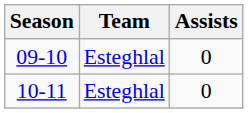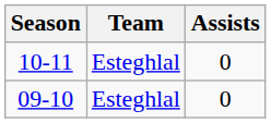 <table class="wikitable" style="text-align: center;">
 <tr>
 <th>Season</th>
 <th>Team</th>
 <th>Assists</th>
 </tr>
 <tr>
+<td><a href='#'>10-11</a></td>
+<td align="left"><a href='#'>Esteghlal</a></td>
+<td>0</td>
+</tr>
+<tr>
 <td><a href='#'>09-10</a></td>
 <td align="left"><a href='#'>Esteghlal</a></td>
 <td>0</td>
 </tr>
-<tr>
-<td><a href='#'>10-11</a></td>
-<td align="left"><a href='#'>Esteghlal</a></td>
-<td>0</td>
-</tr>
 </table>
